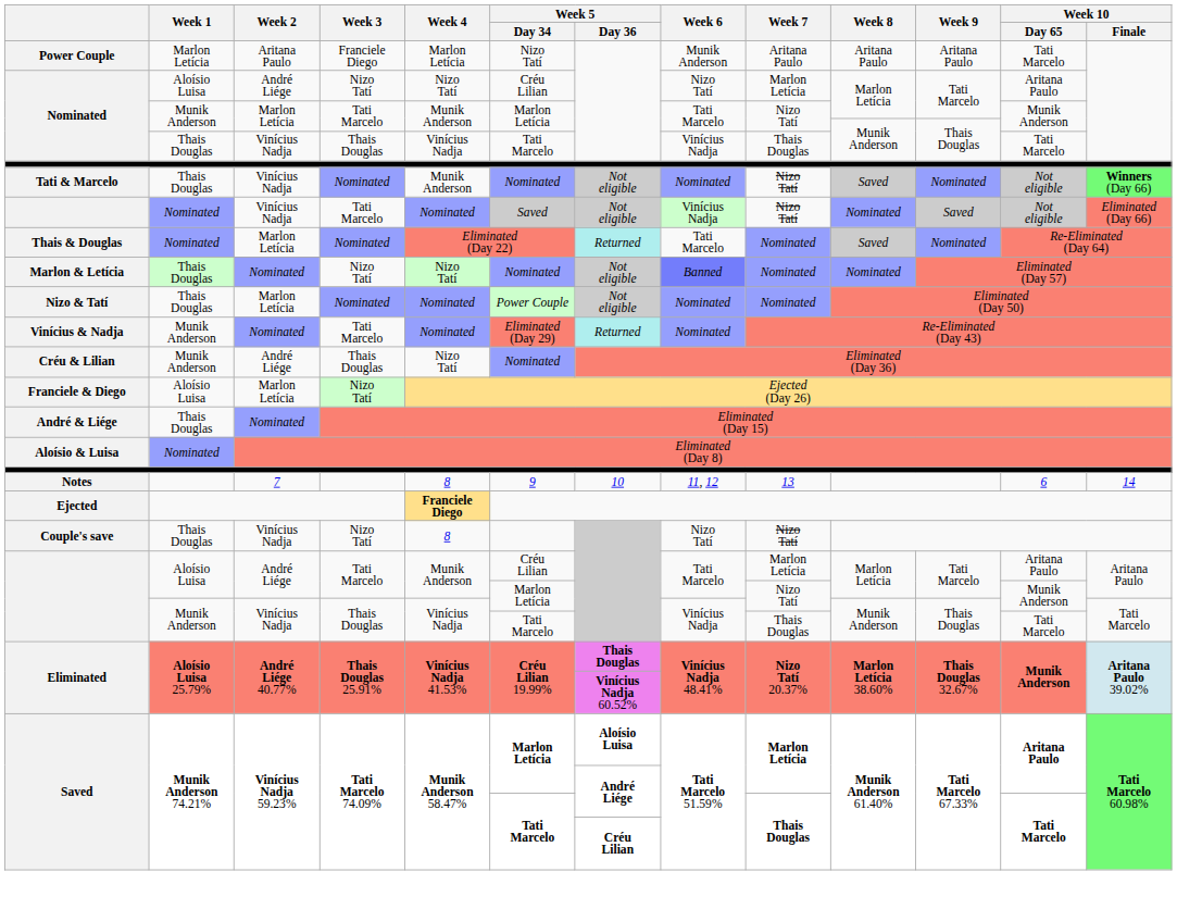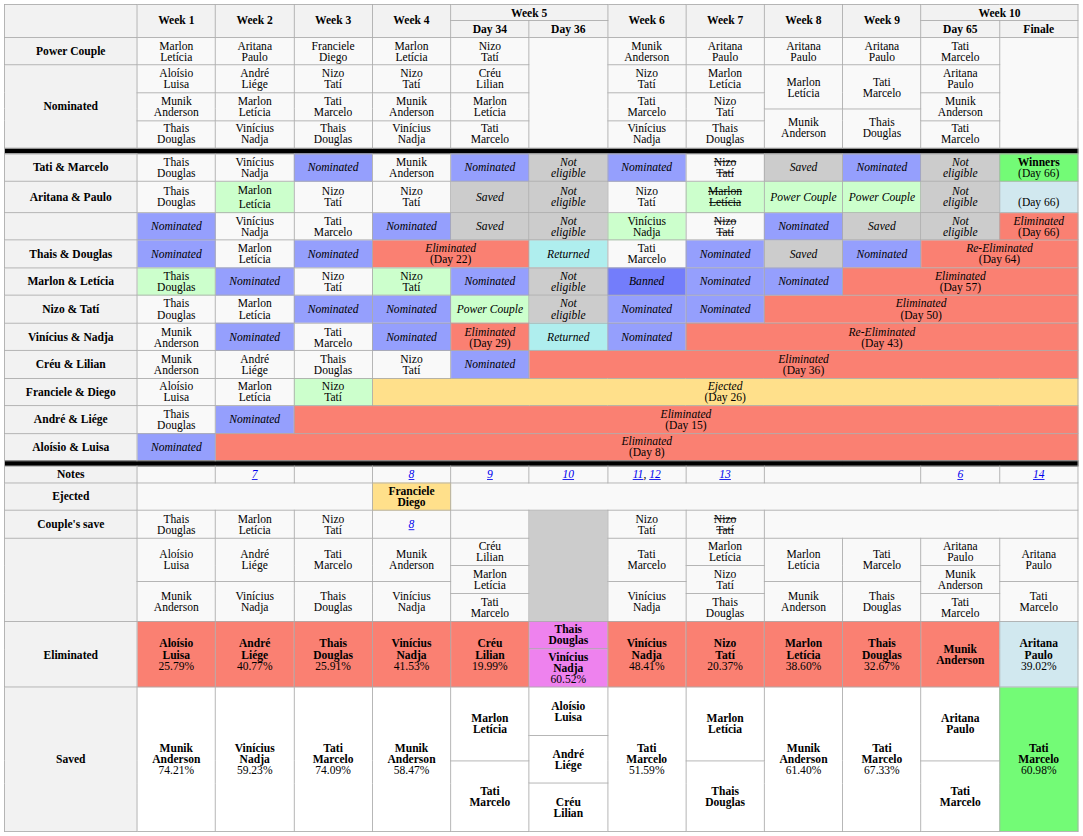 <table class="wikitable" style="text-align:center; font-size:85%; width:100%; line-height:13px;">
 <tr>
 <th rowspan=2 style="width:11.0%"></th>
 <th rowspan=2 style="width:06.5%">Week 1</th>
 <th rowspan=2 style="width:06.5%">Week 2</th>
 <th rowspan=2 style="width:06.5%">Week 3</th>
 <th rowspan=2 style="width:06.5%">Week 4</th>
 <th colspan=2 style="width:13.0%">Week 5</th>
 <th rowspan=2 style="width:06.5%">Week 6</th>
 <th rowspan=2 style="width:06.5%">Week 7</th>
 <th rowspan=2 style="width:06.5%">Week 8</th>
 <th rowspan=2 style="width:06.5%">Week 9</th>
 <th colspan=2 style="width:13.0%">Week 10</th>
 </tr>
 <tr>
 <th style="width:06.5%">Day 34</th>
 <th style="width:06.5%">Day 36</th>
 <th style="width:06.5%">Day 65</th>
 <th style="width:06.5%">Finale</th>
 </tr>
 <tr>
 <th>Power Couple</th>
 <td>Marlon<br>Letícia</td>
 <td>Aritana<br>Paulo</td>
 <td>Franciele<br>Diego</td>
 <td>Marlon<br>Letícia</td>
 <td>Nizo<br>Tatí</td>
 <td rowspan=5></td>
 <td>Munik<br>Anderson</td>
 <td>Aritana<br>Paulo</td>
 <td>Aritana<br>Paulo</td>
 <td>Aritana<br>Paulo</td>
 <td>Tati<br>Marcelo</td>
 <td rowspan=5></td>
 </tr>
 <tr>
 <th style="height:80px" rowspan=4>Nominated</th>
 <td style="height:25px" rowspan=1>Aloísio<br>Luisa</td>
 <td style="height:25px" rowspan=1>André<br>Liége</td>
 <td style="height:25px" rowspan=1>Nizo<br>Tatí</td>
 <td style="height:25px" rowspan=1>Nizo<br>Tatí</td>
 <td style="height:25px" rowspan=1>Créu<br>Lilian</td>
 <td style="height:25px" rowspan=1>Nizo<br>Tatí</td>
 <td style="height:25px" rowspan=1>Marlon<br>Letícia</td>
 <td style="height:45px" rowspan=2>Marlon<br>Letícia</td>
 <td style="height:45px" rowspan=2>Tati<br>Marcelo</td>
 <td style="height:25px" rowspan=1>Aritana<br>Paulo</td>
 </tr>
 <tr>
 <td style="height:25px" rowspan=2>Munik<br>Anderson</td>
 <td style="height:25px" rowspan=2>Marlon<br>Letícia</td>
 <td style="height:25px" rowspan=2>Tati<br>Marcelo</td>
 <td style="height:25px" rowspan=2>Munik<br>Anderson</td>
 <td style="height:25px" rowspan=2>Marlon<br>Letícia</td>
 <td style="height:25px" rowspan=2>Tati<br>Marcelo</td>
 <td style="height:25px" rowspan=2>Nizo<br>Tatí</td>
 <td style="height:25px" rowspan=2>Munik<br>Anderson</td>
 </tr>
 <tr>
 <td style="height:40px" rowspan=2>Munik<br>Anderson</td>
 <td style="height:40px" rowspan=2>Thais<br>Douglas</td>
 </tr>
 <tr>
 <td style="height:25px" rowspan=1>Thais<br>Douglas</td>
 <td style="height:25px" rowspan=1>Vinícius<br>Nadja</td>
 <td style="height:25px" rowspan=1>Thais<br>Douglas</td>
 <td style="height:25px" rowspan=1>Vinícius<br>Nadja</td>
 <td style="height:25px" rowspan=1>Tati<br>Marcelo</td>
 <td style="height:25px" rowspan=1>Vinícius<br>Nadja</td>
 <td style="height:25px" rowspan=1>Thais<br>Douglas</td>
 <td style="height:25px" rowspan=1>Tati<br>Marcelo</td>
 </tr>
 <tr>
 <td bgcolor=000000 colspan=13></td>
 </tr>
 <tr>
 <th>Tati & Marcelo</th>
 <td>Thais<br>Douglas</td>
 <td>Vinícius<br>Nadja</td>
 <td bgcolor=959FFD><em>Nominated</em></td>
 <td>Munik<br>Anderson</td>
 <td bgcolor=959FFD><em>Nominated</em></td>
 <td bgcolor=CCCCCC><em>Not<br>eligible</em></td>
 <td bgcolor=959FFD><em>Nominated</em></td>
 <td><s>Nizo<br>Tatí</s></td>
 <td bgcolor=CCCCCC><em>Saved</em></td>
 <td bgcolor=959FFD><em>Nominated</em></td>
 <td bgcolor=CCCCCC><em>Not<br>eligible</em></td>
 <td bgcolor=73FB76><strong>Winners</strong><br>(Day 66)</td>
+</tr>
+<tr>
+<th>Aritana & Paulo</th>
+<td>Thais<br>Douglas</td>
+<td bgcolor="ccffcc">Marlon<br>Letícia <sup></sup></td>
+<td>Nizo<br>Tatí</td>
+<td>Nizo<br>Tatí</td>
+<td bgcolor=CCCCCC><em>Saved</em></td>
+<td bgcolor=CCCCCC><em>Not<br>eligible</em></td>
+<td>Nizo<br>Tatí</td>
+<td bgcolor="ccffcc"><s>Marlon<br>Letícia</s></td>
+<td bgcolor="ccffcc"><em>Power Couple</em></td>
+<td bgcolor="ccffcc"><em>Power Couple</em></td>
+<td bgcolor=CCCCCC><em>Not<br>eligible</em></td>
+<td bgcolor=D1E8EF><strong></strong><br>(Day 66)</td>
 </tr>
 <tr>
 <th></th>
 <td bgcolor=959FFD><em>Nominated</em></td>
 <td>Vinícius<br>Nadja</td>
 <td>Tati<br>Marcelo</td>
 <td bgcolor=959FFD><em>Nominated</em></td>
 <td bgcolor=CCCCCC><em>Saved</em></td>
 <td bgcolor=CCCCCC><em>Not<br>eligible</em></td>
 <td bgcolor="ccffcc">Vinícius<br>Nadja</td>
 <td><s>Nizo<br>Tatí</s></td>
 <td bgcolor=959FFD><em>Nominated</em></td>
 <td bgcolor=CCCCCC><em>Saved</em></td>
 <td bgcolor=CCCCCC><em>Not<br>eligible</em></td>
 <td bgcolor=FA8072><em>Eliminated</em><br>(Day 66)</td>
 </tr>
 <tr>
 <th>Thais & Douglas</th>
 <td bgcolor=959FFD><em>Nominated</em></td>
 <td>Marlon<br>Letícia</td>
 <td bgcolor=959FFD><em>Nominated</em></td>
 <td bgcolor=FA8072 colspan=2><em>Eliminated</em><br>(Day 22)</td>
 <td bgcolor=AFEEEE><em>Returned</em></td>
 <td>Tati<br>Marcelo</td>
 <td bgcolor=959FFD><em>Nominated</em></td>
 <td bgcolor=CCCCCC><em>Saved</em></td>
 <td bgcolor=959FFD><em>Nominated</em></td>
 <td bgcolor=FA8072 colspan=2><em>Re-Eliminated</em><br>(Day 64)</td>
 </tr>
 <tr>
 <th>Marlon & Letícia</th>
 <td bgcolor="ccffcc">Thais<br>Douglas</td>
 <td bgcolor=959FFD><em>Nominated</em></td>
 <td>Nizo<br>Tatí</td>
 <td bgcolor="ccffcc">Nizo<br>Tatí</td>
 <td bgcolor=959FFD><em>Nominated</em></td>
 <td bgcolor=CCCCCC><em>Not<br>eligible</em></td>
 <td bgcolor=737DFB><em>Banned</em></td>
 <td bgcolor=959FFD><em>Nominated</em></td>
 <td bgcolor=959FFD><em>Nominated</em></td>
 <td bgcolor=FA8072 colspan=3><em>Eliminated</em><br>(Day 57)</td>
 </tr>
 <tr>
 <th>Nizo & Tatí</th>
 <td>Thais<br>Douglas</td>
 <td>Marlon<br>Letícia</td>
 <td bgcolor=959FFD><em>Nominated</em></td>
 <td bgcolor=959FFD><em>Nominated</em></td>
 <td bgcolor="ccffcc"><em>Power Couple</em></td>
 <td bgcolor=CCCCCC><em>Not<br>eligible</em></td>
 <td bgcolor=959FFD><em>Nominated</em></td>
 <td bgcolor=959FFD><em>Nominated</em></td>
 <td bgcolor=FA8072 colspan=4><em>Eliminated</em><br>(Day 50)</td>
 </tr>
 <tr>
 <th>Vinícius & Nadja</th>
 <td>Munik<br>Anderson</td>
 <td bgcolor=959FFD><em>Nominated</em></td>
 <td>Tati<br>Marcelo</td>
 <td bgcolor=959FFD><em>Nominated</em></td>
 <td bgcolor=FA8072><em>Eliminated</em><br>(Day 29)</td>
 <td bgcolor=AFEEEE><em>Returned</em></td>
 <td bgcolor=959FFD><em>Nominated</em></td>
 <td bgcolor=FA8072 colspan=5><em>Re-Eliminated</em><br>(Day 43)</td>
 </tr>
 <tr>
 <th>Créu & Lilian</th>
 <td>Munik<br>Anderson</td>
 <td>André<br>Liége</td>
 <td>Thais<br>Douglas</td>
 <td>Nizo<br>Tatí</td>
 <td bgcolor=959FFD><em>Nominated</em></td>
 <td bgcolor=FA8072 colspan=7><em>Eliminated</em><br>(Day 36)</td>
 </tr>
 <tr>
 <th>Franciele & Diego</th>
 <td>Aloísio<br>Luisa</td>
 <td>Marlon<br>Letícia</td>
 <td bgcolor="ccffcc">Nizo<br>Tatí</td>
 <td bgcolor=FFE08B colspan=9><em>Ejected</em><br>(Day 26)</td>
 </tr>
 <tr>
 <th>André & Liége</th>
 <td>Thais<br>Douglas</td>
 <td bgcolor=959FFD><em>Nominated</em></td>
 <td bgcolor=FA8072 colspan=10><em>Eliminated</em><br>(Day 15)</td>
 </tr>
 <tr>
 <th>Aloísio & Luisa</th>
 <td bgcolor=959FFD><em>Nominated</em></td>
 <td bgcolor=FA8072 colspan=11><em>Eliminated</em><br>(Day 8)</td>
 </tr>
 <tr>
 <td bgcolor=000000 colspan=13></td>
 </tr>
 <tr>
 <th>Notes</th>
 <td></td>
 <td><em><a href='#'>7</a></em></td>
 <td></td>
 <td><em><a href='#'>8</a></em></td>
 <td><em><a href='#'>9</a></em></td>
 <td><em><a href='#'>10</a></em></td>
 <td><em><a href='#'>11</a></em>, <em><a href='#'>12</a></em></td>
 <td><em><a href='#'>13</a></em></td>
 <td colspan=2></td>
 <td><em><a href='#'>6</a></em></td>
 <td><em><a href='#'>14</a></em></td>
 </tr>
 <tr>
 <th>Ejected</th>
 <td colspan=3></td>
 <td bgcolor=FFE08B><strong>Franciele<br>Diego</strong></td>
 <td colspan=8></td>
 </tr>
 <tr>
 <th>Couple's save</th>
 <td>Thais<br>Douglas</td>
-<td style="height:25px" rowspan=1>Vinícius<br>Nadja</td>
+<td>Marlon<br>Letícia</td>
 <td>Nizo<br>Tatí</td>
 <td><em><a href='#'>8</a></em></td>
 <td></td>
 <td bgcolor=CCCCCC rowspan=5></td>
 <td>Nizo<br>Tatí</td>
 <td><s>Nizo<br>Tatí</s></td>
 <td colspan=4></td>
 </tr>
 <tr>
 <th style="height:80px" rowspan=4></th>
 <td style="height:45px" rowspan=2>Aloísio<br>Luisa</td>
 <td style="height:45px" rowspan=2>André<br>Liége</td>
 <td style="height:45px" rowspan=2>Tati<br>Marcelo</td>
 <td style="height:45px" rowspan=2>Munik<br>Anderson</td>
 <td style="height:25px" rowspan=1>Créu<br>Lilian</td>
 <td style="height:45px" rowspan=2>Tati<br>Marcelo</td>
 <td style="height:25px" rowspan=1>Marlon<br>Letícia</td>
 <td style="height:45px" rowspan=2>Marlon<br>Letícia</td>
 <td style="height:45px" rowspan=2>Tati<br>Marcelo</td>
 <td style="height:25px" rowspan=1>Aritana<br>Paulo</td>
 <td style="height:45px" rowspan=2>Aritana<br>Paulo</td>
 </tr>
 <tr>
 <td style="height:25px" rowspan=2>Marlon<br>Letícia</td>
 <td style="height:25px" rowspan=2>Nizo<br>Tatí</td>
 <td style="height:25px" rowspan=2>Munik<br>Anderson</td>
 </tr>
 <tr>
 <td style="height:40px" rowspan=2>Munik<br>Anderson</td>
 <td style="height:40px" rowspan=2>Vinícius<br>Nadja</td>
 <td style="height:40px" rowspan=2>Thais<br>Douglas</td>
 <td style="height:40px" rowspan=2>Vinícius<br>Nadja</td>
 <td style="height:40px" rowspan=2>Vinícius<br>Nadja</td>
 <td style="height:40px" rowspan=2>Munik<br>Anderson</td>
 <td style="height:40px" rowspan=2>Thais<br>Douglas</td>
 <td style="height:40px" rowspan=2>Tati<br>Marcelo</td>
 </tr>
 <tr>
 <td style="height:25px" rowspan=1>Tati<br>Marcelo</td>
 <td style="height:25px" rowspan=1>Thais<br>Douglas</td>
 <td style="height:25px" rowspan=1>Tati<br>Marcelo</td>
 </tr>
 <tr>
 <th rowspan=2>Eliminated</th>
 <td bgcolor=FA8072 rowspan=2><strong>Aloísio<br>Luisa</strong><br>25.79%<br></td>
 <td bgcolor=FA8072 rowspan=2><strong>André<br>Liége</strong><br>40.77%<br></td>
 <td bgcolor=FA8072 rowspan=2><strong>Thais<br>Douglas</strong><br>25.91%<br></td>
 <td bgcolor=FA8072 rowspan=2><strong>Vinícius<br>Nadja</strong><br>41.53%<br></td>
 <td bgcolor=FA8072 rowspan=2><strong>Créu<br>Lilian</strong><br>19.99%<br></td>
 <td bgcolor=EE82EE rowspan=1><strong>Thais<br>Douglas</strong><br></td>
 <td bgcolor=FA8072 rowspan=2><strong>Vinícius<br>Nadja</strong><br>48.41%<br></td>
 <td bgcolor=FA8072 rowspan=2><strong>Nizo<br>Tatí</strong><br>20.37%<br></td>
 <td bgcolor=FA8072 rowspan=2><strong>Marlon<br>Letícia</strong><br>38.60%<br></td>
 <td bgcolor=FA8072 rowspan=2><strong>Thais<br>Douglas</strong><br>32.67%<br></td>
 <td bgcolor=FA8072 rowspan=2><strong>Munik<br>Anderson</strong><br></td>
 <td bgcolor=D1E8EF rowspan=2><strong>Aritana<br>Paulo</strong><br>39.02%<br></td>
 </tr>
 <tr>
 <td bgcolor=EE82EE rowspan=1><strong>Vinícius<br>Nadja</strong><br>60.52%<br></td>
 </tr>
 <tr>
 <th style="height:150px" rowspan=4>Saved</th>
 <td style="height:150px" bgcolor=FFFFFF rowspan=4><strong>Munik<br>Anderson</strong><br>74.21%<br></td>
 <td style="height:150px" bgcolor=FFFFFF rowspan=4><strong>Vinícius<br>Nadja</strong><br>59.23%<br></td>
 <td style="height:150px" bgcolor=FFFFFF rowspan=4><strong>Tati<br>Marcelo</strong><br>74.09%<br></td>
 <td style="height:150px" bgcolor=FFFFFF rowspan=4><strong>Munik<br>Anderson</strong><br>58.47%<br></td>
 <td style="height:80px" bgcolor=FFFFFF rowspan=2><strong>Marlon<br>Letícia</strong><br></td>
 <td style="height:50px" bgcolor=FFFFFF rowspan=1><strong>Aloísio<br>Luisa</strong><br></td>
 <td style="height:150px" bgcolor=FFFFFF rowspan=4><strong>Tati<br>Marcelo</strong><br>51.59%<br></td>
 <td style="height:80px" bgcolor=FFFFFF rowspan=2><strong>Marlon<br>Letícia</strong><br></td>
 <td style="height:150px" bgcolor=FFFFFF rowspan=4><strong>Munik<br>Anderson</strong><br>61.40%<br></td>
 <td style="height:150px" bgcolor=FFFFFF rowspan=4><strong>Tati<br>Marcelo</strong><br>67.33%<br></td>
 <td style="height:80px" bgcolor=FFFFFF rowspan=2><strong>Aritana<br>Paulo</strong><br></td>
 <td style="height:150px" bgcolor=73FB76 rowspan=4><strong>Tati<br>Marcelo</strong><br>60.98%<br></td>
 </tr>
 <tr>
 <td style="height:50px" bgcolor=FFFFFF rowspan=2><strong>André<br>Liége</strong><br></td>
 </tr>
 <tr>
 <td style="height:70px" bgcolor=FFFFFF rowspan=2><strong>Tati<br>Marcelo</strong><br></td>
 <td style="height:70px" bgcolor=FFFFFF rowspan=2><strong>Thais<br>Douglas</strong><br></td>
 <td style="height:70px" bgcolor=FFFFFF rowspan=2><strong>Tati<br>Marcelo</strong><br></td>
 </tr>
 <tr>
 <td style="height:50px" bgcolor=FFFFFF rowspan=1><strong>Créu<br>Lilian</strong><br></td>
 </tr>
 </table>
